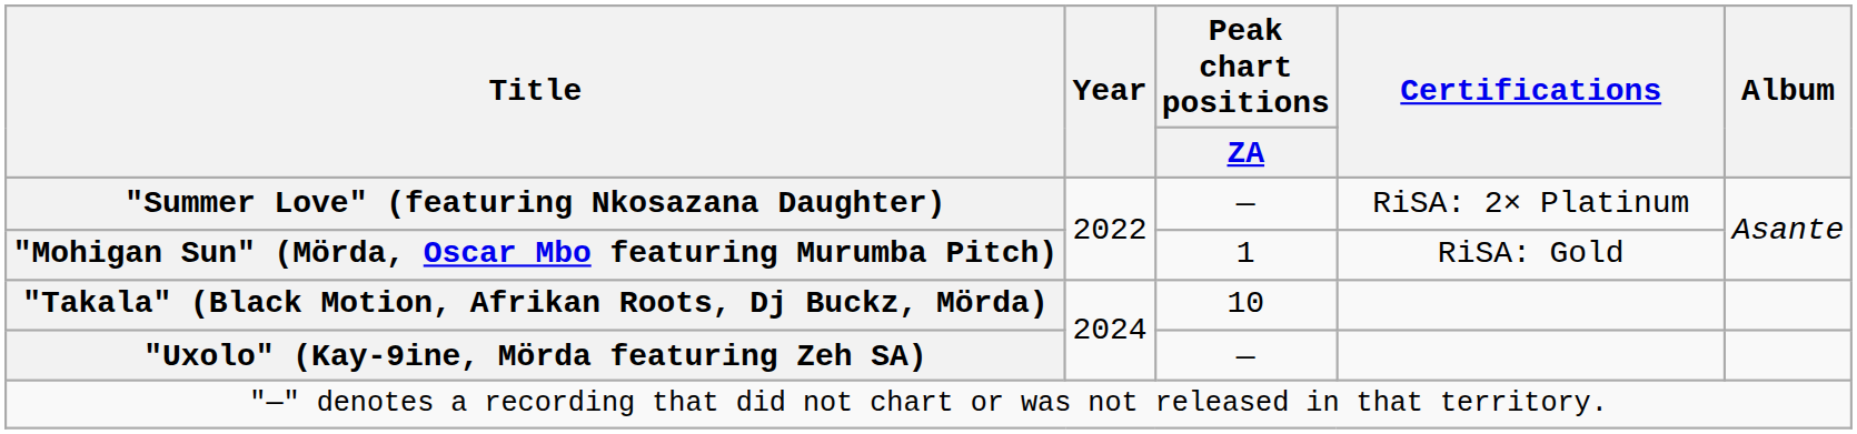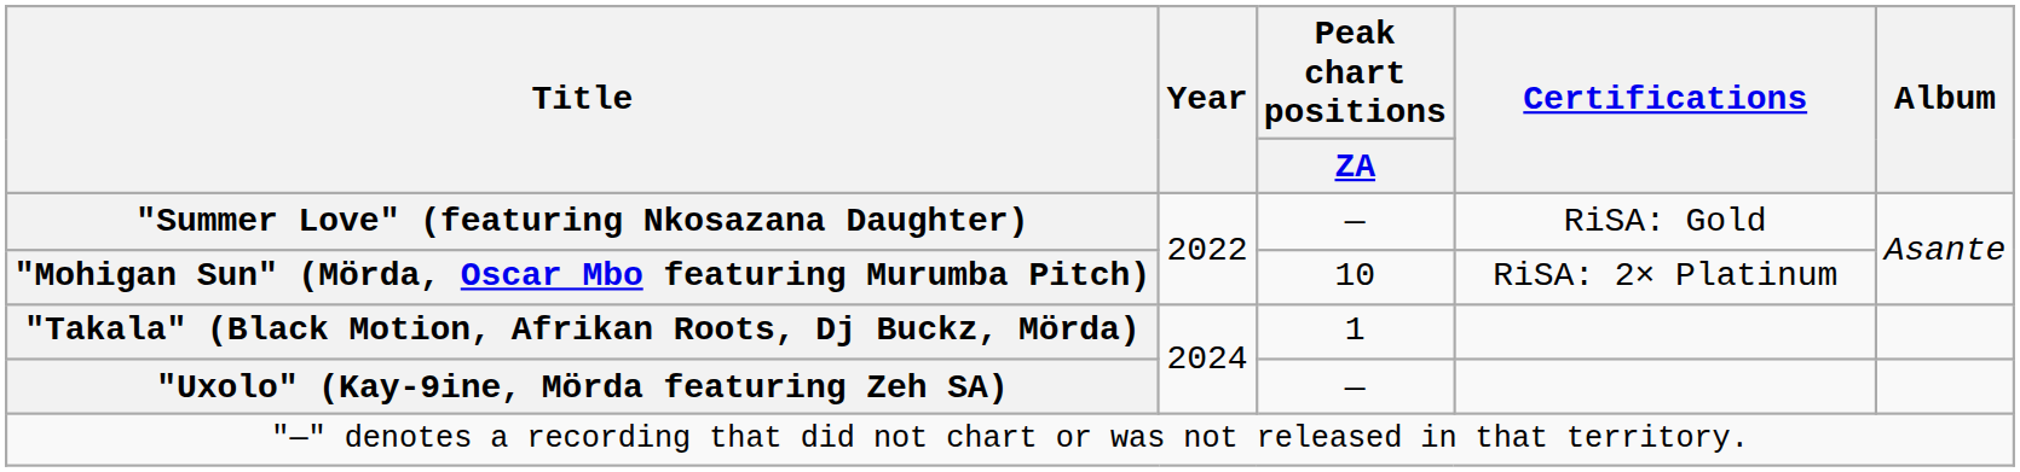 <table class="wikitable plainrowheaders" style="text-align:center;">
 <tr>
 <th scope="col" rowspan="2">Title</th>
 <th scope="col" rowspan="2">Year</th>
 <th scope="col" colspan="1">Peak chart positions</th>
 <th scope="col" rowspan="2" style="width:12em;"><a href='#'>Certifications</a></th>
 <th scope="col" rowspan="2">Album</th>
 </tr>
 <tr>
 <th scope="col" style="width:3em;font-size:100%;"><a href='#'>ZA</a><br></th>
 </tr>
 <tr>
 <th scope="row">"Summer Love" (featuring Nkosazana Daughter)</th>
 <td rowspan=2>2022</td>
 <td>—</td>
-<td>RiSA: 2× Platinum </td>
+<td>RiSA: Gold</td>
 <td rowspan=2><em>Asante</em></td>
 </tr>
 <tr>
 <th scope="row">"Mohigan Sun" (Mörda, <a href='#'>Oscar Mbo</a> featuring Murumba Pitch)</th>
-<td>1</td>
-<td>RiSA: Gold</td>
+<td>10</td>
+<td>RiSA: 2× Platinum </td>
 </tr>
 <tr>
 <th scope="row">"Takala" (Black Motion, Afrikan Roots, Dj Buckz, Mörda)</th>
 <td rowspan=2>2024</td>
-<td>10</td>
+<td>1</td>
 <td></td>
 <td></td>
 </tr>
 <tr>
 <th scope="row">"Uxolo" (Kay-9ine, Mörda featuring Zeh SA)</th>
 <td>—</td>
 <td></td>
 <td></td>
 </tr>
 <tr>
 <td colspan="8" style="font-size:90%">"—" denotes a recording that did not chart or was not released in that territory.</td>
 </tr>
 </table>
